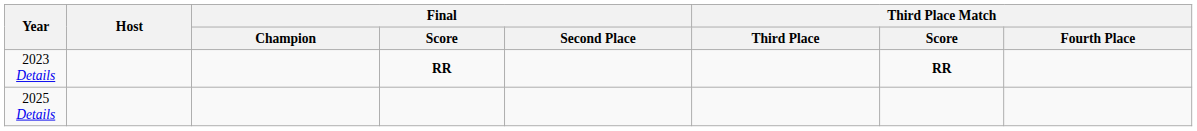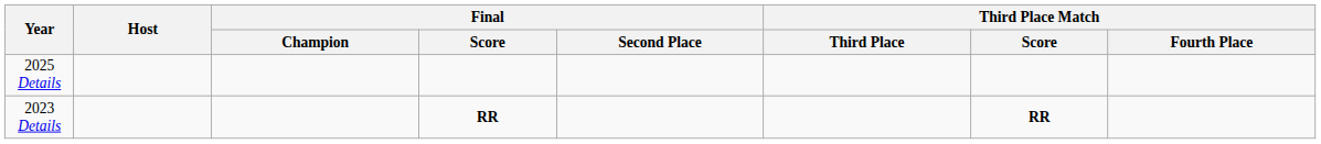 <table class="wikitable" style="font-size:90%; width:100%; text-align:center;">
 <tr>
 <th rowspan=2 width=5%>Year</th>
 <th rowspan=2 width=10%>Host</th>
 <th colspan=3>Final</th>
 <th colspan=3>Third Place Match</th>
 </tr>
 <tr bgcolor=#EFEFEF>
 <th width=15%>Champion</th>
 <th width=10%>Score</th>
 <th width=15%>Second Place</th>
 <th width=15%>Third Place</th>
 <th width=10%>Score</th>
 <th width=15%>Fourth Place</th>
 </tr>
+<tr align="center">
+<td>2025<br><em><a href='#'>Details</a></em></td>
+<td></td>
+<td></td>
+<td></td>
+<td></td>
+<td></td>
+<td></td>
+<td></td>
+</tr>
 <tr align=center>
 <td>2023<br><em><a href='#'>Details</a></em></td>
 <td></td>
 <td></td>
 <td><strong>RR</strong></td>
 <td></td>
 <td></td>
 <td><strong>RR</strong></td>
 <td></td>
 </tr>
-<tr align="center">
-<td>2025<br><em><a href='#'>Details</a></em></td>
-<td></td>
-<td></td>
-<td></td>
-<td></td>
-<td></td>
-<td></td>
-<td></td>
-</tr>
 </table>
